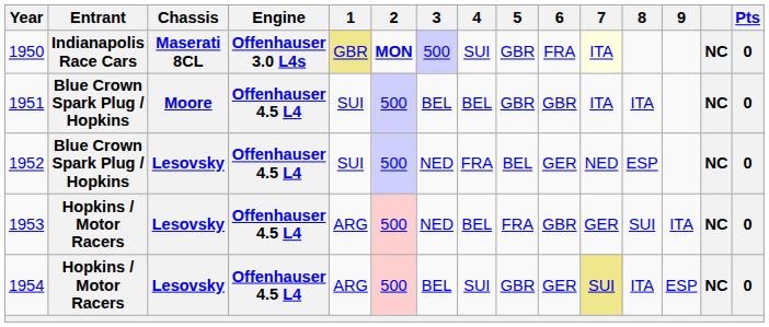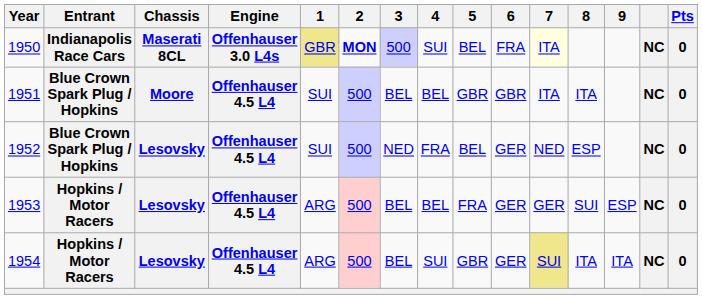 <table class="wikitable" style="text-align:center; font-size:90%">
 <tr>
 <th>Year</th>
 <th>Entrant</th>
 <th>Chassis</th>
 <th>Engine</th>
 <th>1</th>
 <th>2</th>
 <th>3</th>
 <th>4</th>
 <th>5</th>
 <th>6</th>
 <th>7</th>
 <th>8</th>
 <th>9</th>
 <th></th>
 <th><a href='#'>Pts</a></th>
 </tr>
 <tr>
 <td><a href='#'>1950</a></td>
 <th>Indianapolis Race Cars</th>
 <th><a href='#'>Maserati</a> 8CL</th>
 <th><a href='#'>Offenhauser</a> 3.0 <a href='#'>L4</a><a href='#'>s</a></th>
 <td style="background: khaki;"><a href='#'>GBR</a></td>
 <td><strong><a href='#'>MON</a></strong></td>
 <td style="background:#CFCFFF;"><a href='#'>500</a><br></td>
 <td><a href='#'>SUI</a></td>
-<td><a href='#'>GBR</a></td>
+<td><a href='#'>BEL</a></td>
 <td><a href='#'>FRA</a></td>
 <td style="background: lightyellow;"><a href='#'>ITA</a></td>
 <td></td>
 <td></td>
 <th>NC</th>
 <th>0</th>
 </tr>
 <tr>
 <td><a href='#'>1951</a></td>
 <th>Blue Crown Spark Plug / Hopkins</th>
 <th><a href='#'>Moore</a></th>
 <th><a href='#'>Offenhauser</a> 4.5 <a href='#'>L4</a></th>
 <td><a href='#'>SUI</a></td>
 <td style="background:#CFCFFF;"><a href='#'>500</a><br></td>
 <td><a href='#'>BEL</a></td>
 <td><a href='#'>BEL</a></td>
 <td><a href='#'>GBR</a></td>
 <td><a href='#'>GBR</a></td>
 <td><a href='#'>ITA</a></td>
 <td><a href='#'>ITA</a></td>
 <td></td>
 <th>NC</th>
 <th>0</th>
 </tr>
 <tr>
 <td><a href='#'>1952</a></td>
 <th>Blue Crown Spark Plug / Hopkins</th>
 <th><a href='#'>Lesovsky</a></th>
 <th><a href='#'>Offenhauser</a> 4.5 <a href='#'>L4</a></th>
 <td><a href='#'>SUI</a></td>
 <td style="background:#CFCFFF;"><a href='#'>500</a><br></td>
 <td><a href='#'>NED</a></td>
 <td><a href='#'>FRA</a></td>
 <td><a href='#'>BEL</a></td>
 <td><a href='#'>GER</a></td>
 <td><a href='#'>NED</a></td>
 <td><a href='#'>ESP</a></td>
 <td></td>
 <th>NC</th>
 <th>0</th>
 </tr>
 <tr>
 <td><a href='#'>1953</a></td>
 <th>Hopkins / Motor Racers</th>
 <th><a href='#'>Lesovsky</a></th>
 <th><a href='#'>Offenhauser</a> 4.5 <a href='#'>L4</a></th>
 <td><a href='#'>ARG</a></td>
 <td style="background:#FFCFCF;"><a href='#'>500</a><br></td>
-<td><a href='#'>NED</a></td>
+<td><a href='#'>BEL</a></td>
 <td><a href='#'>BEL</a></td>
 <td><a href='#'>FRA</a></td>
-<td><a href='#'>GBR</a></td>
+<td><a href='#'>GER</a></td>
 <td><a href='#'>GER</a></td>
 <td><a href='#'>SUI</a></td>
-<td><a href='#'>ITA</a></td>
+<td><a href='#'>ESP</a></td>
 <th>NC</th>
 <th>0</th>
 </tr>
 <tr>
 <td><a href='#'>1954</a></td>
 <th>Hopkins / Motor Racers</th>
 <th><a href='#'>Lesovsky</a></th>
 <th><a href='#'>Offenhauser</a> 4.5 <a href='#'>L4</a></th>
 <td><a href='#'>ARG</a></td>
 <td style="background:#FFCFCF;"><a href='#'>500</a><br></td>
 <td><a href='#'>BEL</a></td>
 <td><a href='#'>SUI</a></td>
 <td><a href='#'>GBR</a></td>
 <td><a href='#'>GER</a></td>
 <td style="background: khaki;"><a href='#'>SUI</a></td>
 <td><a href='#'>ITA</a></td>
-<td><a href='#'>ESP</a></td>
+<td><a href='#'>ITA</a></td>
 <th>NC</th>
 <th>0</th>
 </tr>
 <tr>
 <th colspan=15></th>
 </tr>
 </table>
